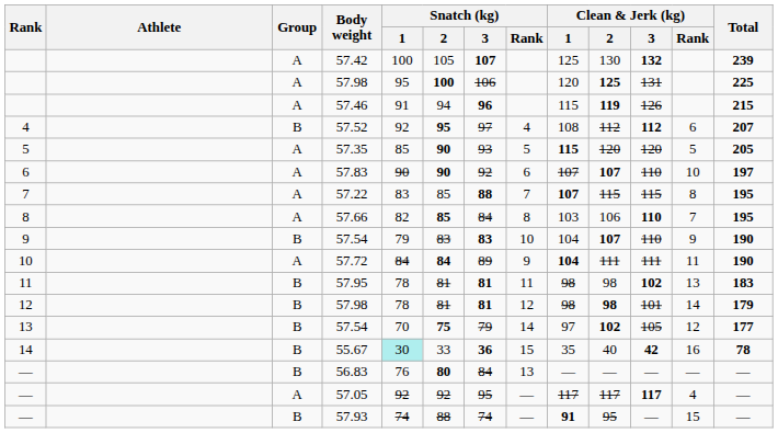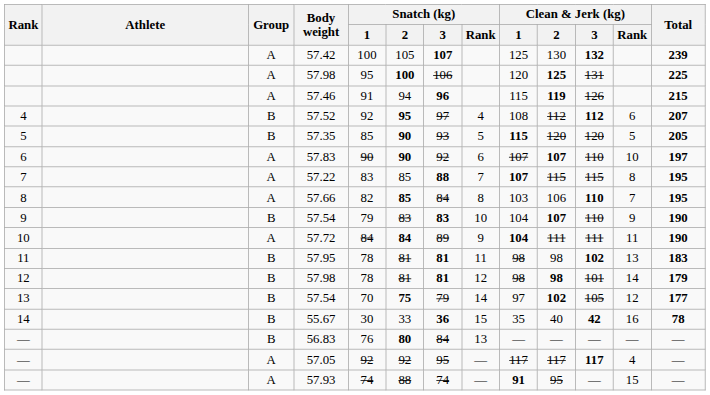 <table class = "wikitable" style="text-align:center;">
 <tr>
 <th rowspan=2 width=40>Rank</th>
 <th rowspan=2 width=250>Athlete</th>
 <th rowspan=2 width=50>Group</th>
 <th rowspan=2 width=60>Body weight</th>
 <th colspan=4>Snatch (kg)</th>
 <th colspan=4>Clean & Jerk (kg)</th>
 <th rowspan=2 width=60>Total</th>
 </tr>
 <tr>
 <th width=40>1</th>
 <th width=40>2</th>
 <th width=40>3</th>
 <th width=40>Rank</th>
 <th width=40>1</th>
 <th width=40>2</th>
 <th width=40>3</th>
 <th width=40>Rank</th>
 </tr>
 <tr>
 <td></td>
 <td align=left></td>
 <td>A</td>
 <td>57.42</td>
 <td>100</td>
 <td>105</td>
 <td><strong>107</strong></td>
 <td></td>
 <td>125</td>
 <td>130</td>
 <td><strong>132</strong></td>
 <td></td>
 <td><strong>239</strong></td>
 </tr>
 <tr>
 <td></td>
 <td align=left></td>
 <td>A</td>
 <td>57.98</td>
 <td>95</td>
 <td><strong>100</strong></td>
 <td><s>106 </s></td>
 <td></td>
 <td>120</td>
 <td><strong>125</strong></td>
 <td><s>131 </s></td>
 <td></td>
 <td><strong>225</strong></td>
 </tr>
 <tr>
 <td></td>
 <td align=left></td>
 <td>A</td>
 <td>57.46</td>
 <td>91</td>
 <td>94</td>
 <td><strong>96</strong></td>
 <td></td>
 <td>115</td>
 <td><strong>119</strong></td>
 <td><s>126 </s></td>
 <td></td>
 <td><strong>215</strong></td>
 </tr>
 <tr>
 <td>4</td>
 <td align=left></td>
 <td>B</td>
 <td>57.52</td>
 <td>92</td>
 <td><strong>95</strong></td>
 <td><s>97 </s></td>
 <td>4</td>
 <td>108</td>
 <td><s>112 </s></td>
 <td><strong>112</strong></td>
 <td>6</td>
 <td><strong>207</strong></td>
 </tr>
 <tr>
 <td>5</td>
 <td align=left></td>
-<td>A</td>
+<td>B</td>
 <td>57.35</td>
 <td>85</td>
 <td><strong>90</strong></td>
 <td><s>93 </s></td>
 <td>5</td>
 <td><strong>115</strong></td>
 <td><s>120 </s></td>
 <td><s>120 </s></td>
 <td>5</td>
 <td><strong>205</strong></td>
 </tr>
 <tr>
 <td>6</td>
 <td align=left></td>
 <td>A</td>
 <td>57.83</td>
 <td><s>90 </s></td>
 <td><strong>90</strong></td>
 <td><s>92 </s></td>
 <td>6</td>
 <td><s>107 </s></td>
 <td><strong>107</strong></td>
 <td><s>110 </s></td>
 <td>10</td>
 <td><strong>197</strong></td>
 </tr>
 <tr>
 <td>7</td>
 <td align=left></td>
 <td>A</td>
 <td>57.22</td>
 <td>83</td>
 <td>85</td>
 <td><strong>88</strong></td>
 <td>7</td>
 <td><strong>107</strong></td>
 <td><s>115 </s></td>
 <td><s>115 </s></td>
 <td>8</td>
 <td><strong>195</strong></td>
 </tr>
 <tr>
 <td>8</td>
 <td align=left></td>
 <td>A</td>
 <td>57.66</td>
 <td>82</td>
 <td><strong>85</strong></td>
 <td><s>84 </s></td>
 <td>8</td>
 <td>103</td>
 <td>106</td>
 <td><strong>110</strong></td>
 <td>7</td>
 <td><strong>195</strong></td>
 </tr>
 <tr>
 <td>9</td>
 <td align=left></td>
 <td>B</td>
 <td>57.54</td>
 <td>79</td>
 <td><s>83 </s></td>
 <td><strong>83</strong></td>
 <td>10</td>
 <td>104</td>
 <td><strong>107</strong></td>
 <td><s>110 </s></td>
 <td>9</td>
 <td><strong>190</strong></td>
 </tr>
 <tr>
 <td>10</td>
 <td align=left></td>
 <td>A</td>
 <td>57.72</td>
 <td><s>84 </s></td>
 <td><strong>84</strong></td>
 <td><s>89 </s></td>
 <td>9</td>
 <td><strong>104</strong></td>
 <td><s>111 </s></td>
 <td><s>111 </s></td>
 <td>11</td>
 <td><strong>190</strong></td>
 </tr>
 <tr>
 <td>11</td>
 <td align=left></td>
 <td>B</td>
 <td>57.95</td>
 <td>78</td>
 <td><s>81 </s></td>
 <td><strong>81</strong></td>
 <td>11</td>
 <td><s>98 </s></td>
 <td>98</td>
 <td><strong>102</strong></td>
 <td>13</td>
 <td><strong>183</strong></td>
 </tr>
 <tr>
 <td>12</td>
 <td align=left></td>
 <td>B</td>
 <td>57.98</td>
 <td>78</td>
 <td><s>81 </s></td>
 <td><strong>81</strong></td>
 <td>12</td>
 <td><s>98 </s></td>
 <td><strong>98</strong></td>
 <td><s>101 </s></td>
 <td>14</td>
 <td><strong>179</strong></td>
 </tr>
 <tr>
 <td>13</td>
 <td align=left></td>
 <td>B</td>
 <td>57.54</td>
 <td>70</td>
 <td><strong>75</strong></td>
 <td><s>79 </s></td>
 <td>14</td>
 <td>97</td>
 <td><strong>102</strong></td>
 <td><s>105 </s></td>
 <td>12</td>
 <td><strong>177</strong></td>
 </tr>
 <tr>
 <td>14</td>
 <td align=left></td>
 <td>B</td>
 <td>55.67</td>
-<td style="background: paleturquoise;">30</td>
+<td>30</td>
 <td>33</td>
 <td><strong>36</strong></td>
 <td>15</td>
 <td>35</td>
 <td>40</td>
 <td><strong>42</strong></td>
 <td>16</td>
 <td><strong>78</strong></td>
 </tr>
 <tr>
 <td>—</td>
 <td align=left></td>
 <td>B</td>
 <td>56.83</td>
 <td>76</td>
 <td><strong>80</strong></td>
 <td><s>84 </s></td>
 <td>13</td>
 <td>—</td>
 <td>—</td>
 <td>—</td>
 <td>—</td>
 <td>—</td>
 </tr>
 <tr>
 <td>—</td>
 <td align=left></td>
 <td>A</td>
 <td>57.05</td>
 <td><s>92 </s></td>
 <td><s>92 </s></td>
 <td><s>95 </s></td>
 <td>—</td>
 <td><s>117 </s></td>
 <td><s>117 </s></td>
 <td><strong>117</strong></td>
 <td>4</td>
 <td>—</td>
 </tr>
 <tr>
 <td>—</td>
 <td align=left></td>
-<td>B</td>
+<td>A</td>
 <td>57.93</td>
 <td><s>74 </s></td>
 <td><s>88 </s></td>
 <td><s>74 </s></td>
 <td>—</td>
 <td><strong>91</strong></td>
 <td><s>95 </s></td>
 <td>—</td>
 <td>15</td>
 <td>—</td>
 </tr>
 </table>
